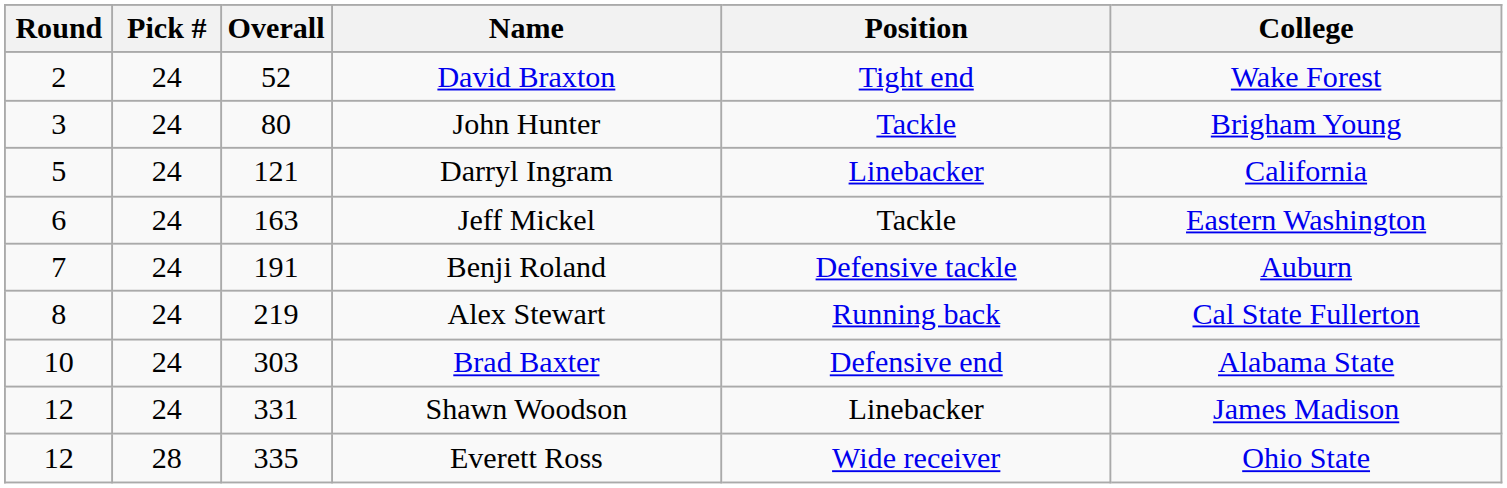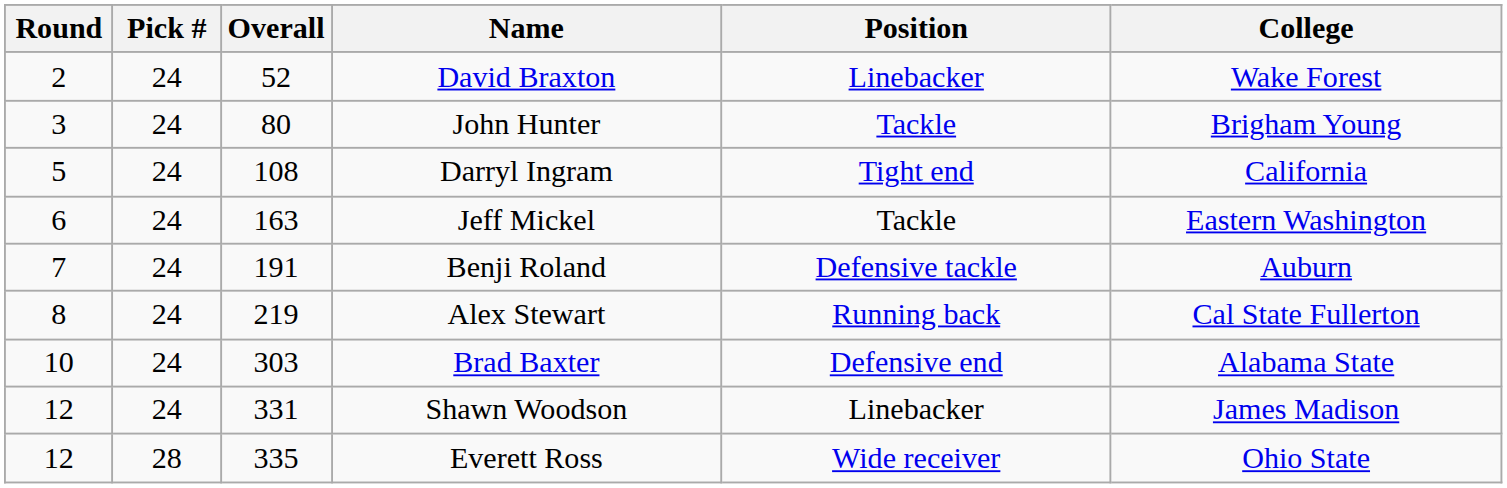 <table class="wikitable sortable" style="text-align:center">
 <tr>
 <th width=50px>Round</th>
 <th width=50px>Pick #</th>
 <th width=50px>Overall</th>
 <th width=200px>Name</th>
 <th width=200px>Position</th>
 <th width=200px>College</th>
 </tr>
 <tr>
 <td>2</td>
 <td>24</td>
 <td>52</td>
 <td><a href='#'>David Braxton</a></td>
-<td><a href='#'>Tight end</a></td>
+<td><a href='#'>Linebacker</a></td>
 <td><a href='#'>Wake Forest</a></td>
 </tr>
 <tr>
 <td>3</td>
 <td>24</td>
 <td>80</td>
 <td>John Hunter</td>
 <td><a href='#'>Tackle</a></td>
 <td><a href='#'>Brigham Young</a></td>
 </tr>
 <tr>
 <td>5</td>
 <td>24</td>
-<td>121</td>
+<td>108</td>
 <td>Darryl Ingram</td>
-<td><a href='#'>Linebacker</a></td>
+<td><a href='#'>Tight end</a></td>
 <td><a href='#'>California</a></td>
 </tr>
 <tr>
 <td>6</td>
 <td>24</td>
 <td>163</td>
 <td>Jeff Mickel</td>
 <td>Tackle</td>
 <td><a href='#'>Eastern Washington</a></td>
 </tr>
 <tr>
 <td>7</td>
 <td>24</td>
 <td>191</td>
 <td>Benji Roland</td>
 <td><a href='#'>Defensive tackle</a></td>
 <td><a href='#'>Auburn</a></td>
 </tr>
 <tr>
 <td>8</td>
 <td>24</td>
 <td>219</td>
 <td>Alex Stewart</td>
 <td><a href='#'>Running back</a></td>
 <td><a href='#'>Cal State Fullerton</a></td>
 </tr>
 <tr>
 <td>10</td>
 <td>24</td>
 <td>303</td>
 <td><a href='#'>Brad Baxter</a></td>
 <td><a href='#'>Defensive end</a></td>
 <td><a href='#'>Alabama State</a></td>
 </tr>
 <tr>
 <td>12</td>
 <td>24</td>
 <td>331</td>
 <td>Shawn Woodson</td>
 <td>Linebacker</td>
 <td><a href='#'>James Madison</a></td>
 </tr>
 <tr>
 <td>12</td>
 <td>28</td>
 <td>335</td>
 <td>Everett Ross</td>
 <td><a href='#'>Wide receiver</a></td>
 <td><a href='#'>Ohio State</a></td>
 </tr>
 </table>
